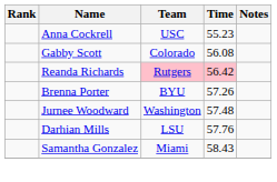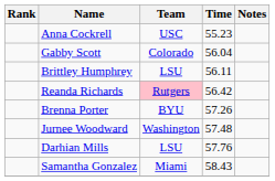 <table class="wikitable sortable" style="text-align:center">
 <tr>
 <th>Rank</th>
 <th>Name</th>
 <th>Team</th>
 <th>Time</th>
 <th>Notes</th>
 </tr>
 <tr>
 <td></td>
 <td align=left> <a href='#'>Anna Cockrell</a></td>
 <td><a href='#'>USC</a></td>
 <td>55.23</td>
 <td></td>
 </tr>
 <tr>
 <td></td>
 <td align=left> <a href='#'>Gabby Scott</a></td>
 <td><a href='#'>Colorado</a></td>
-<td>56.08</td>
+<td>56.04</td>
+<td></td>
+</tr>
+<tr>
+<td></td>
+<td align=left> <a href='#'>Brittley Humphrey</a></td>
+<td><a href='#'>LSU</a></td>
+<td>56.11</td>
 <td></td>
 </tr>
 <tr>
 <td></td>
 <td align=left> <a href='#'>Reanda Richards</a></td>
 <td style="background: pink;"><a href='#'>Rutgers</a></td>
-<td style="background: pink;">56.42</td>
+<td>56.42</td>
 <td></td>
 </tr>
 <tr>
 <td></td>
 <td align=left> <a href='#'>Brenna Porter</a></td>
 <td><a href='#'>BYU</a></td>
 <td>57.26</td>
 <td></td>
 </tr>
 <tr>
 <td></td>
 <td align=left> <a href='#'>Jurnee Woodward</a></td>
 <td><a href='#'>Washington</a></td>
 <td>57.48</td>
 <td></td>
 </tr>
 <tr>
 <td></td>
 <td align=left> <a href='#'>Darhian Mills</a></td>
 <td><a href='#'>LSU</a></td>
 <td>57.76</td>
 <td></td>
 </tr>
 <tr>
 <td></td>
 <td align=left> <a href='#'>Samantha Gonzalez</a></td>
 <td><a href='#'>Miami</a></td>
 <td>58.43</td>
 <td></td>
 </tr>
 <tr>
 </tr>
 </table>
